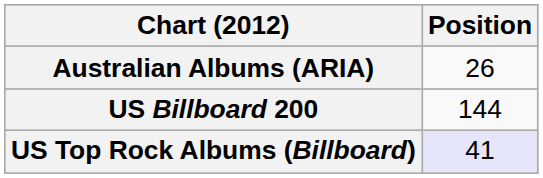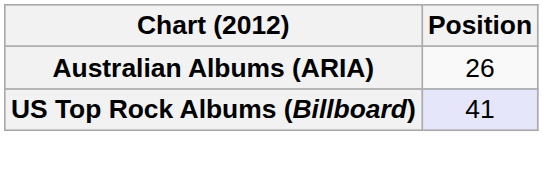 <table class="wikitable sortable plainrowheaders" style="text-align:center">
 <tr>
 <th scope="col">Chart (2012)</th>
 <th scope="col">Position</th>
 </tr>
 <tr>
 <th scope="row">Australian Albums (ARIA)</th>
 <td>26</td>
 </tr>
 <tr>
-<th scope="row">US <em>Billboard</em> 200</th>
-<td>144</td>
-</tr>
-<tr>
 <th scope="row">US Top Rock Albums (<em>Billboard</em>)</th>
 <td style="background: lavender;">41</td>
 </tr>
 </table>
